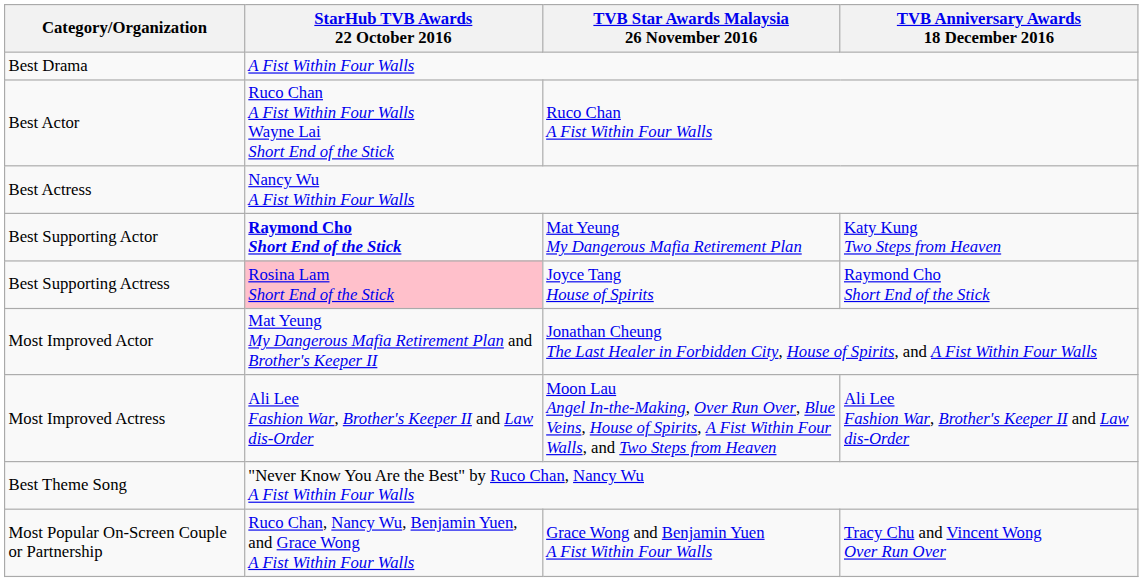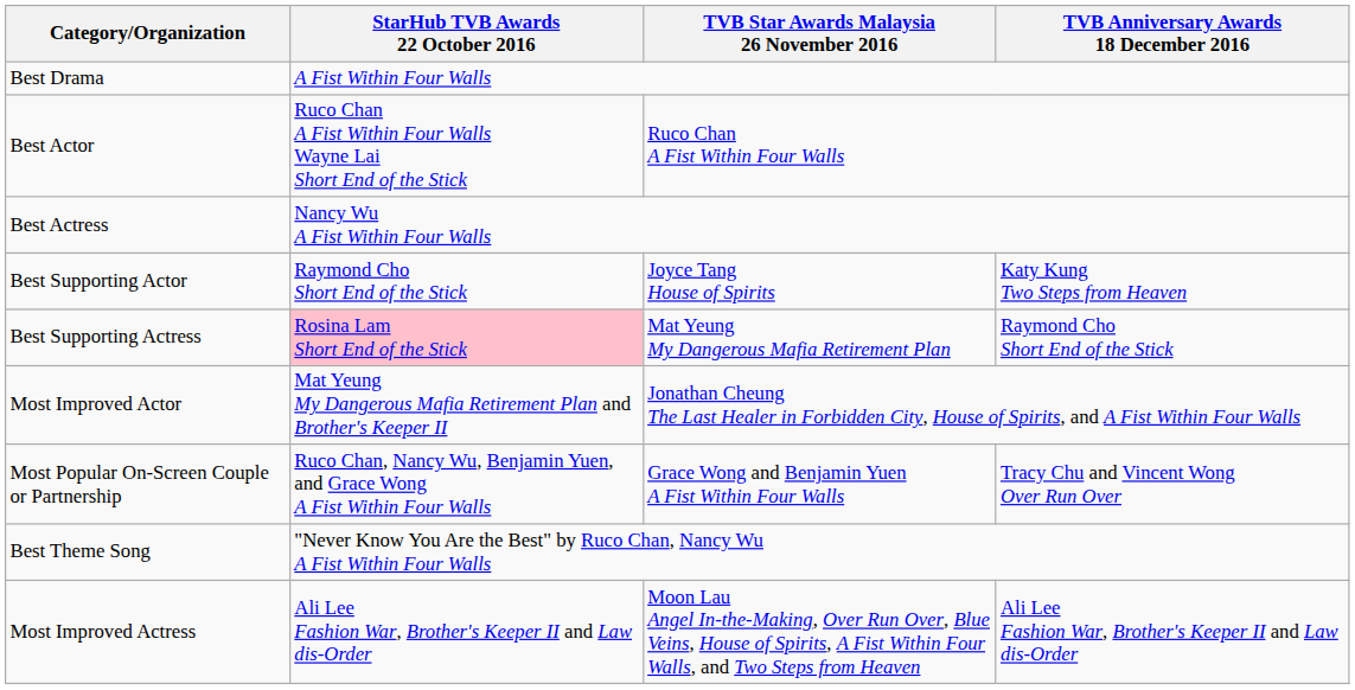 <table class="wikitable" style="font-size: 90%;">
 <tr>
 <th style="width:200px;">Category/Organization</th>
 <th style="width:250px;"><a href='#'>StarHub TVB Awards</a><br>22 October 2016</th>
 <th style="width:250px;"><a href='#'>TVB Star Awards Malaysia</a><br>26 November 2016</th>
 <th style="width:250px;"><a href='#'>TVB Anniversary Awards</a> <br> 18 December 2016</th>
 </tr>
 <tr>
 <td>Best Drama</td>
 <td colspan="3"><em><a href='#'>A Fist Within Four Walls</a></em></td>
 </tr>
 <tr>
 <td>Best Actor</td>
 <td><a href='#'>Ruco Chan</a><br><em><a href='#'>A Fist Within Four Walls</a></em><br><a href='#'>Wayne Lai</a><br><em><a href='#'>Short End of the Stick</a></em></td>
 <td colspan="2"><a href='#'>Ruco Chan</a><br><em><a href='#'>A Fist Within Four Walls</a></em></td>
 </tr>
 <tr>
 <td>Best Actress</td>
 <td colspan="3"><a href='#'>Nancy Wu</a><br><em><a href='#'>A Fist Within Four Walls</a></em></td>
 </tr>
 <tr>
 <td>Best Supporting Actor</td>
-<td><strong><a href='#'>Raymond Cho</a><br><em><a href='#'>Short End of the Stick</a></em></strong></td>
-<td><a href='#'>Mat Yeung</a><br><em><a href='#'>My Dangerous Mafia Retirement Plan</a></em></td>
+<td><a href='#'>Raymond Cho</a><br><em><a href='#'>Short End of the Stick</a></em></td>
+<td><a href='#'>Joyce Tang</a><br><em><a href='#'>House of Spirits</a></em></td>
 <td><a href='#'>Katy Kung</a><br><em><a href='#'>Two Steps from Heaven</a></em></td>
 </tr>
 <tr>
 <td>Best Supporting Actress</td>
 <td style="background: pink;"><a href='#'>Rosina Lam</a><br><em><a href='#'>Short End of the Stick</a></em></td>
-<td><a href='#'>Joyce Tang</a><br><em><a href='#'>House of Spirits</a></em></td>
+<td><a href='#'>Mat Yeung</a><br><em><a href='#'>My Dangerous Mafia Retirement Plan</a></em></td>
 <td><a href='#'>Raymond Cho</a><br><em><a href='#'>Short End of the Stick</a></em></td>
 </tr>
 <tr>
 <td>Most Improved Actor</td>
 <td><a href='#'>Mat Yeung</a><br><em><a href='#'>My Dangerous Mafia Retirement Plan</a></em> and <em><a href='#'>Brother's Keeper II</a></em></td>
 <td colspan="2"><a href='#'>Jonathan Cheung</a><br><em><a href='#'>The Last Healer in Forbidden City</a></em>, <em><a href='#'>House of Spirits</a></em>, and <em><a href='#'>A Fist Within Four Walls</a></em></td>
 </tr>
 <tr>
-<td>Most Improved Actress</td>
-<td><a href='#'>Ali Lee</a><br><em><a href='#'>Fashion War</a></em>, <em><a href='#'>Brother's Keeper II</a></em> and <em><a href='#'>Law dis-Order</a></em></td>
-<td><a href='#'>Moon Lau</a><br><em><a href='#'>Angel In-the-Making</a></em>, <em><a href='#'>Over Run Over</a></em>, <em><a href='#'>Blue Veins</a></em>, <em><a href='#'>House of Spirits</a></em>, <em><a href='#'>A Fist Within Four Walls</a></em>, and <em><a href='#'>Two Steps from Heaven</a></em></td>
-<td><a href='#'>Ali Lee</a><br><em><a href='#'>Fashion War</a></em>, <em><a href='#'>Brother's Keeper II</a></em> and <em><a href='#'>Law dis-Order</a></em></td>
+<td>Most Popular On-Screen Couple or Partnership</td>
+<td><a href='#'>Ruco Chan</a>, <a href='#'>Nancy Wu</a>, <a href='#'>Benjamin Yuen</a>, and <a href='#'>Grace Wong</a><br><em><a href='#'>A Fist Within Four Walls</a></em></td>
+<td><a href='#'>Grace Wong</a> and <a href='#'>Benjamin Yuen</a><br><em><a href='#'>A Fist Within Four Walls</a></em></td>
+<td><a href='#'>Tracy Chu</a> and <a href='#'>Vincent Wong</a><br><em><a href='#'>Over Run Over</a></em></td>
 </tr>
 <tr>
 <td>Best Theme Song</td>
 <td colspan="3">"Never Know You Are the Best" by <a href='#'>Ruco Chan</a>, <a href='#'>Nancy Wu</a><br><em><a href='#'>A Fist Within Four Walls</a></em></td>
 </tr>
 <tr>
-<td>Most Popular On-Screen Couple or Partnership</td>
-<td><a href='#'>Ruco Chan</a>, <a href='#'>Nancy Wu</a>, <a href='#'>Benjamin Yuen</a>, and <a href='#'>Grace Wong</a><br><em><a href='#'>A Fist Within Four Walls</a></em></td>
-<td><a href='#'>Grace Wong</a> and <a href='#'>Benjamin Yuen</a><br><em><a href='#'>A Fist Within Four Walls</a></em></td>
-<td><a href='#'>Tracy Chu</a> and <a href='#'>Vincent Wong</a><br><em><a href='#'>Over Run Over</a></em></td>
+<td>Most Improved Actress</td>
+<td><a href='#'>Ali Lee</a><br><em><a href='#'>Fashion War</a></em>, <em><a href='#'>Brother's Keeper II</a></em> and <em><a href='#'>Law dis-Order</a></em></td>
+<td><a href='#'>Moon Lau</a><br><em><a href='#'>Angel In-the-Making</a></em>, <em><a href='#'>Over Run Over</a></em>, <em><a href='#'>Blue Veins</a></em>, <em><a href='#'>House of Spirits</a></em>, <em><a href='#'>A Fist Within Four Walls</a></em>, and <em><a href='#'>Two Steps from Heaven</a></em></td>
+<td><a href='#'>Ali Lee</a><br><em><a href='#'>Fashion War</a></em>, <em><a href='#'>Brother's Keeper II</a></em> and <em><a href='#'>Law dis-Order</a></em></td>
 </tr>
 </table>
